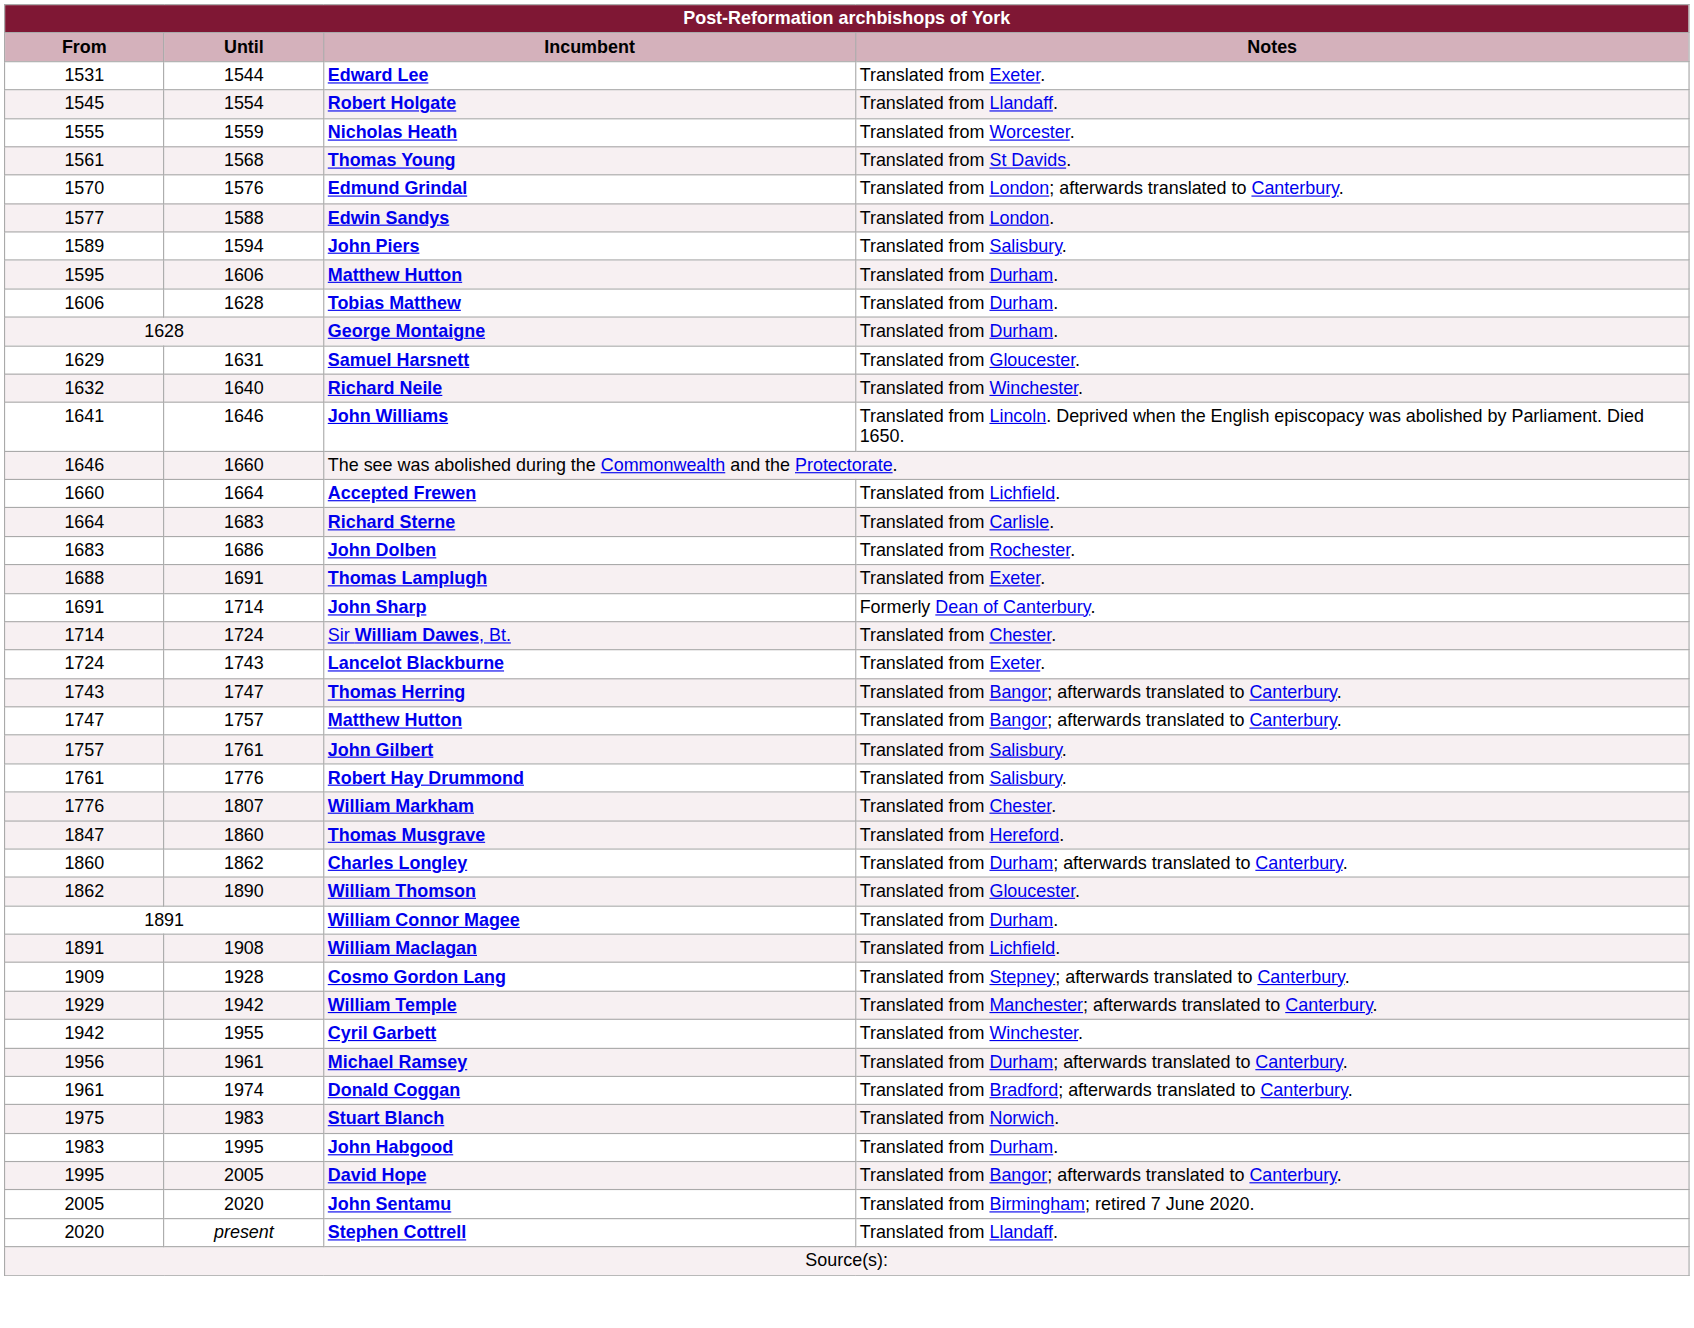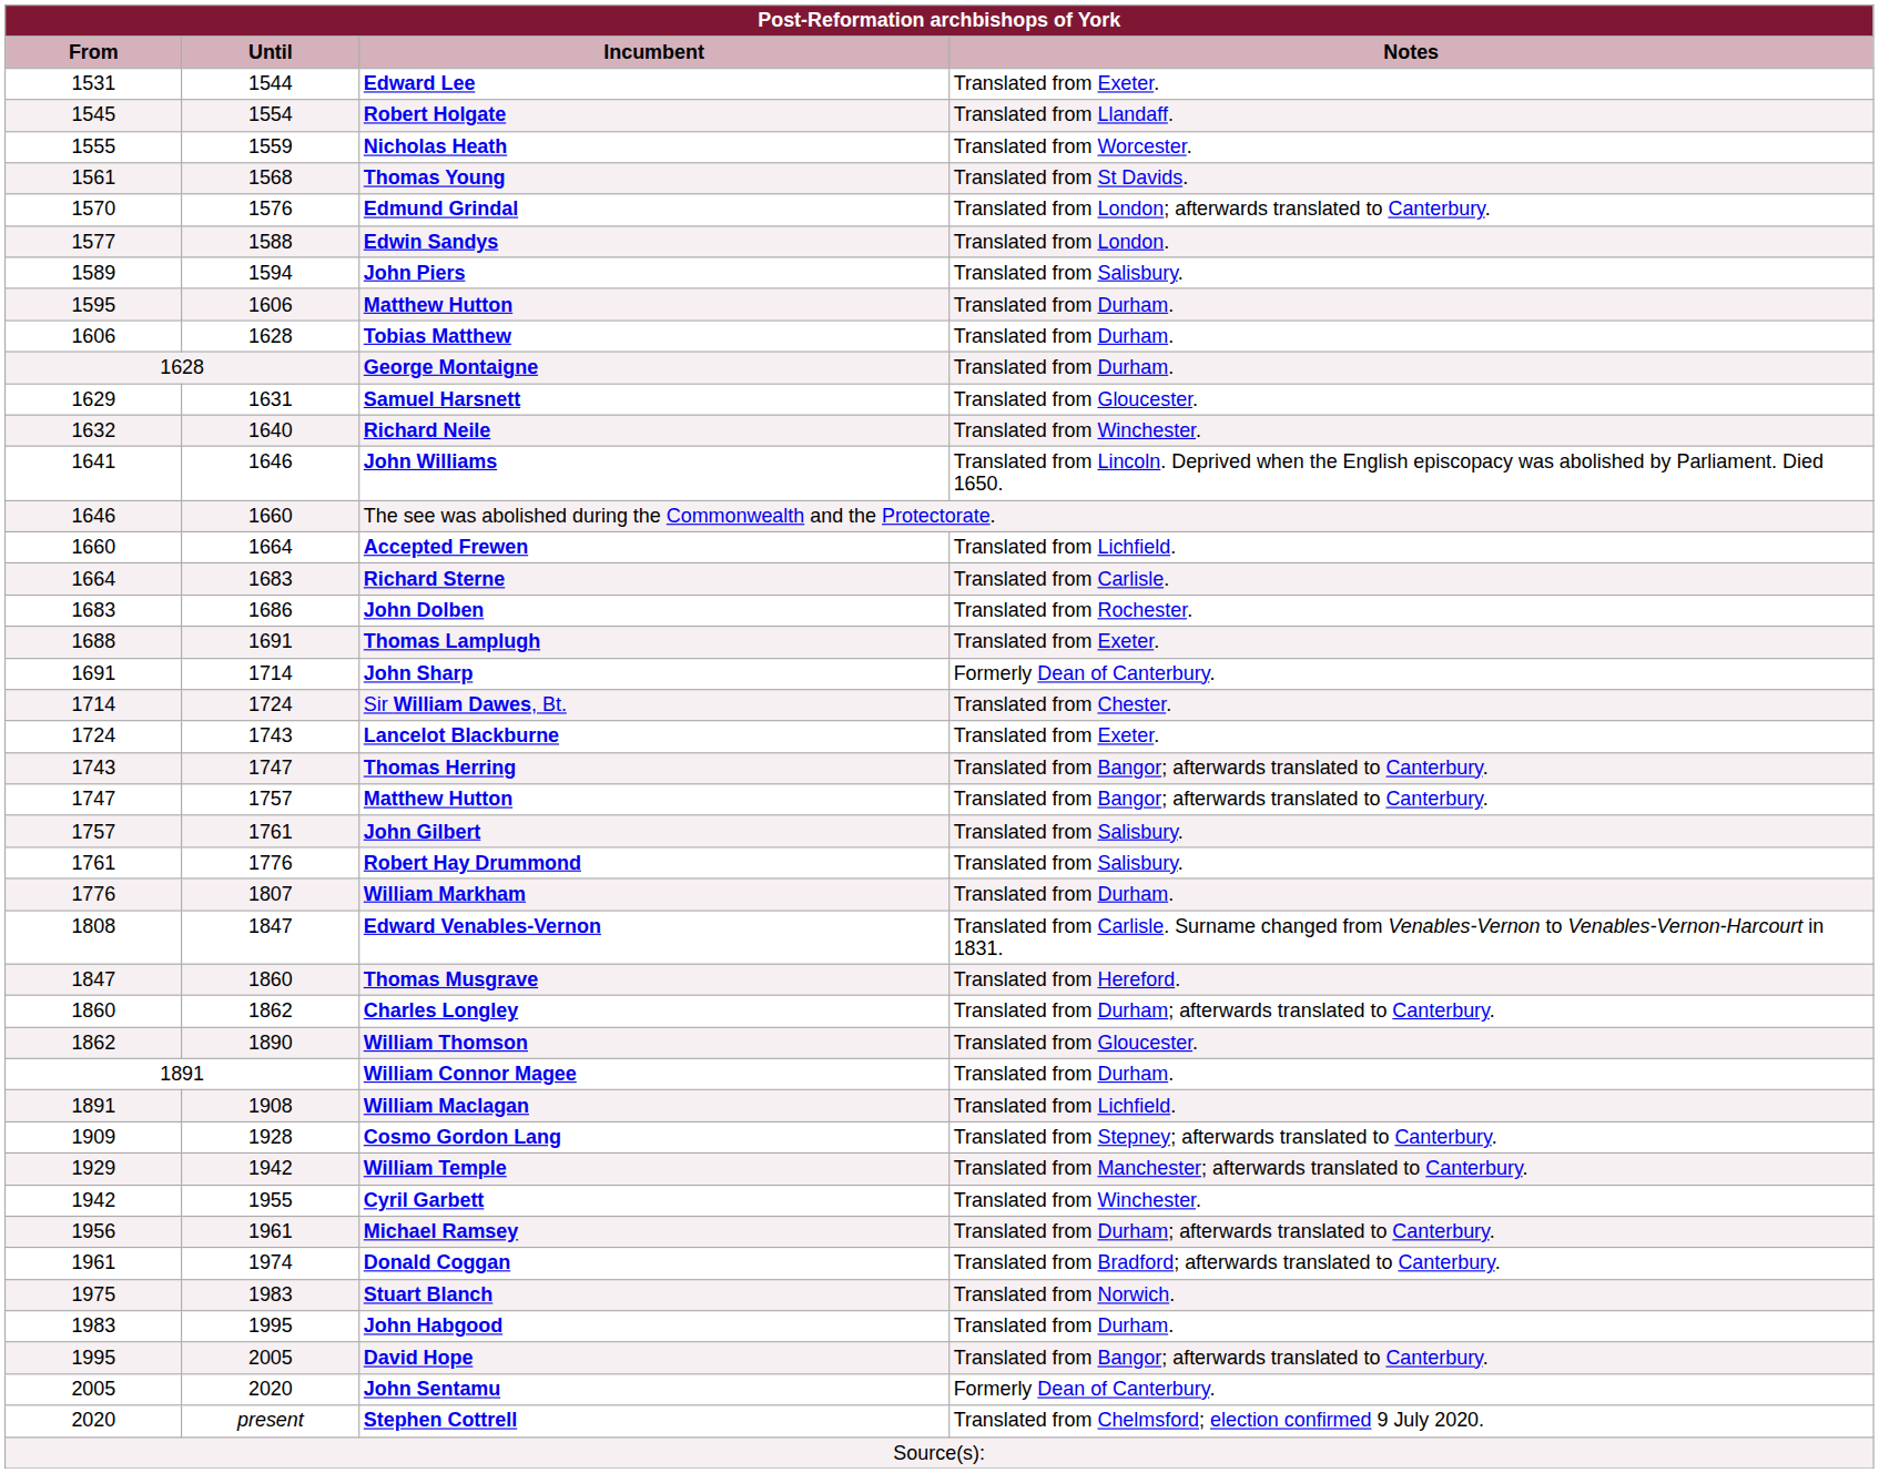 <table class="wikitable" style="width:95%;" border="1" cellpadding="2">
 <tr>
 <th colspan="4" style="background-color: #7F1734; color: white;">Post-Reformation archbishops of York</th>
 </tr>
 <tr>
 <th style="background-color: #D4B1BB; width: 9%;">From</th>
 <th style="background-color: #D4B1BB; width: 9%;">Until</th>
 <th style="background-color: #D4B1BB; width: 30%;">Incumbent</th>
 <th style="background-color: #D4B1BB; width: 47%;">Notes</th>
 </tr>
 <tr valign="top" style="background-color: white;">
 <td style="text-align: center;">1531</td>
 <td style="text-align: center;">1544</td>
 <td> <strong><a href='#'>Edward Lee</a></strong></td>
 <td>Translated from <a href='#'>Exeter</a>.</td>
 </tr>
 <tr valign="top" style="background-color: #F7F0F2;">
 <td style="text-align: center;">1545</td>
 <td style="text-align: center;">1554</td>
 <td> <strong><a href='#'>Robert Holgate</a></strong></td>
 <td>Translated from <a href='#'>Llandaff</a>.</td>
 </tr>
 <tr valign="top" style="background-color: white;">
 <td style="text-align: center;">1555</td>
 <td style="text-align: center;">1559</td>
 <td> <strong><a href='#'>Nicholas Heath</a></strong></td>
 <td>Translated from <a href='#'>Worcester</a>.</td>
 </tr>
 <tr valign="top" style="background-color: #F7F0F2;">
 <td style="text-align: center;">1561</td>
 <td style="text-align: center;">1568</td>
 <td> <strong><a href='#'>Thomas Young</a></strong></td>
 <td>Translated from <a href='#'>St Davids</a>.</td>
 </tr>
 <tr valign="top" style="background-color: white;">
 <td style="text-align: center;">1570</td>
 <td style="text-align: center;">1576</td>
 <td> <strong><a href='#'>Edmund Grindal</a></strong></td>
 <td>Translated from <a href='#'>London</a>; afterwards translated to <a href='#'>Canterbury</a>.</td>
 </tr>
 <tr valign="top" style="background-color: #F7F0F2;">
 <td style="text-align: center;">1577</td>
 <td style="text-align: center;">1588</td>
 <td> <strong><a href='#'>Edwin Sandys</a></strong></td>
 <td>Translated from <a href='#'>London</a>.</td>
 </tr>
 <tr valign="top" style="background-color: white;">
 <td style="text-align: center;">1589</td>
 <td style="text-align: center;">1594</td>
 <td> <strong><a href='#'>John Piers</a></strong></td>
 <td>Translated from <a href='#'>Salisbury</a>.</td>
 </tr>
 <tr valign="top" style="background-color: #F7F0F2;">
 <td style="text-align: center;">1595</td>
 <td style="text-align: center;">1606</td>
 <td> <strong><a href='#'>Matthew Hutton</a></strong></td>
 <td>Translated from <a href='#'>Durham</a>.</td>
 </tr>
 <tr valign="top" style="background-color: white;">
 <td style="text-align: center;">1606</td>
 <td style="text-align: center;">1628</td>
 <td> <strong><a href='#'>Tobias Matthew</a></strong></td>
 <td>Translated from <a href='#'>Durham</a>.</td>
 </tr>
 <tr valign="top" style="background-color: #F7F0F2;">
 <td colspan="2" style="text-align: center;">1628</td>
 <td> <strong><a href='#'>George Montaigne</a></strong></td>
 <td>Translated from <a href='#'>Durham</a>.</td>
 </tr>
 <tr valign="top" style="background-color: white;">
 <td style="text-align: center;">1629</td>
 <td style="text-align: center;">1631</td>
 <td> <strong><a href='#'>Samuel Harsnett</a></strong></td>
 <td>Translated from <a href='#'>Gloucester</a>.</td>
 </tr>
 <tr valign="top" style="background-color: #F7F0F2;">
 <td style="text-align: center;">1632</td>
 <td style="text-align: center;">1640</td>
 <td> <strong><a href='#'>Richard Neile</a></strong></td>
 <td>Translated from <a href='#'>Winchester</a>.</td>
 </tr>
 <tr valign="top" style="background-color: white;">
 <td style="text-align: center;">1641</td>
 <td style="text-align: center;">1646</td>
 <td> <strong><a href='#'>John Williams</a></strong></td>
 <td>Translated from <a href='#'>Lincoln</a>. Deprived when the English episcopacy was abolished by Parliament. Died 1650.</td>
 </tr>
 <tr valign="top" style="background-color: #F7F0F2;">
 <td style="text-align: center;">1646</td>
 <td style="text-align: center;">1660</td>
 <td colspan="2">The see was abolished during the <a href='#'>Commonwealth</a> and the <a href='#'>Protectorate</a>.</td>
 </tr>
 <tr valign="top" style="background-color: white;">
 <td style="text-align: center;">1660</td>
 <td style="text-align: center;">1664</td>
 <td> <strong><a href='#'>Accepted Frewen</a></strong></td>
 <td>Translated from <a href='#'>Lichfield</a>.</td>
 </tr>
 <tr valign="top" style="background-color: #F7F0F2;">
 <td style="text-align: center;">1664</td>
 <td style="text-align: center;">1683</td>
 <td> <strong><a href='#'>Richard Sterne</a></strong></td>
 <td>Translated from <a href='#'>Carlisle</a>.</td>
 </tr>
 <tr valign="top" style="background-color: white;">
 <td style="text-align: center;">1683</td>
 <td style="text-align: center;">1686</td>
 <td> <strong><a href='#'>John Dolben</a></strong></td>
 <td>Translated from <a href='#'>Rochester</a>.</td>
 </tr>
 <tr valign="top" style="background-color: #F7F0F2;">
 <td style="text-align: center;">1688</td>
 <td style="text-align: center;">1691</td>
 <td> <strong><a href='#'>Thomas Lamplugh</a></strong></td>
 <td>Translated from <a href='#'>Exeter</a>.</td>
 </tr>
 <tr valign="top" style="background-color: white;">
 <td style="text-align: center;">1691</td>
 <td style="text-align: center;">1714</td>
 <td> <strong><a href='#'>John Sharp</a></strong></td>
 <td>Formerly <a href='#'>Dean of Canterbury</a>.</td>
 </tr>
 <tr valign="top" style="background-color: #F7F0F2;">
 <td style="text-align: center;">1714</td>
 <td style="text-align: center;">1724</td>
 <td> <a href='#'>Sir <strong>William Dawes</strong>, Bt.</a></td>
 <td>Translated from <a href='#'>Chester</a>.</td>
 </tr>
 <tr valign="top" style="background-color: white;">
 <td style="text-align: center;">1724</td>
 <td style="text-align: center;">1743</td>
 <td> <strong><a href='#'>Lancelot Blackburne</a></strong></td>
 <td>Translated from <a href='#'>Exeter</a>.</td>
 </tr>
 <tr valign="top" style="background-color: #F7F0F2;">
 <td style="text-align: center;">1743</td>
 <td style="text-align: center;">1747</td>
 <td> <strong><a href='#'>Thomas Herring</a></strong></td>
 <td>Translated from <a href='#'>Bangor</a>; afterwards translated to <a href='#'>Canterbury</a>.</td>
 </tr>
 <tr valign="top" style="background-color: white;">
 <td style="text-align: center;">1747</td>
 <td style="text-align: center;">1757</td>
 <td> <strong><a href='#'>Matthew Hutton</a></strong></td>
 <td>Translated from <a href='#'>Bangor</a>; afterwards translated to <a href='#'>Canterbury</a>.</td>
 </tr>
 <tr valign="top" style="background-color: #F7F0F2;">
 <td style="text-align: center;">1757</td>
 <td style="text-align: center;">1761</td>
 <td> <strong><a href='#'>John Gilbert</a></strong></td>
 <td>Translated from <a href='#'>Salisbury</a>.</td>
 </tr>
 <tr valign="top" style="background-color: white;">
 <td style="text-align: center;">1761</td>
 <td style="text-align: center;">1776</td>
 <td> <strong><a href='#'>Robert Hay Drummond</a></strong></td>
 <td>Translated from <a href='#'>Salisbury</a>.</td>
 </tr>
 <tr valign="top" style="background-color: #F7F0F2;">
 <td style="text-align: center;">1776</td>
 <td style="text-align: center;">1807</td>
 <td> <strong><a href='#'>William Markham</a></strong></td>
-<td>Translated from <a href='#'>Chester</a>.</td>
+<td>Translated from <a href='#'>Durham</a>.</td>
+</tr>
+<tr valign="top" style="background-color: white;">
+<td style="text-align: center;">1808</td>
+<td style="text-align: center;">1847</td>
+<td> <strong><a href='#'>Edward Venables-Vernon</a></strong></td>
+<td>Translated from <a href='#'>Carlisle</a>. Surname changed from <em>Venables-Vernon</em> to <em>Venables-Vernon-Harcourt</em> in 1831.</td>
 </tr>
 <tr valign="top" style="background-color: #F7F0F2;">
 <td style="text-align: center;">1847</td>
 <td style="text-align: center;">1860</td>
 <td> <strong><a href='#'>Thomas Musgrave</a></strong></td>
 <td>Translated from <a href='#'>Hereford</a>.</td>
 </tr>
 <tr valign="top" style="background-color: white;">
 <td style="text-align: center;">1860</td>
 <td style="text-align: center;">1862</td>
 <td> <strong><a href='#'>Charles Longley</a></strong></td>
 <td>Translated from <a href='#'>Durham</a>; afterwards translated to <a href='#'>Canterbury</a>.</td>
 </tr>
 <tr valign="top" style="background-color: #F7F0F2;">
 <td style="text-align: center;">1862</td>
 <td style="text-align: center;">1890</td>
 <td> <strong><a href='#'>William Thomson</a></strong></td>
 <td>Translated from <a href='#'>Gloucester</a>.</td>
 </tr>
 <tr valign="top" style="background-color: white;">
 <td colspan="2" style="text-align: center;">1891</td>
 <td> <strong><a href='#'>William Connor Magee</a></strong></td>
 <td>Translated from <a href='#'>Durham</a>.</td>
 </tr>
 <tr valign="top" style="background-color: #F7F0F2;">
 <td style="text-align: center;">1891</td>
 <td style="text-align: center;">1908<br><em></em></td>
 <td> <strong><a href='#'>William Maclagan</a></strong></td>
 <td>Translated from <a href='#'>Lichfield</a>.</td>
 </tr>
 <tr valign="top" style="background-color: white;">
 <td style="text-align: center;">1909</td>
 <td style="text-align: center;">1928</td>
 <td> <strong><a href='#'>Cosmo Gordon Lang</a></strong></td>
 <td>Translated from <a href='#'>Stepney</a>; afterwards translated to <a href='#'>Canterbury</a>.</td>
 </tr>
 <tr valign="top" style="background-color: #F7F0F2;">
 <td style="text-align: center;">1929</td>
 <td style="text-align: center;">1942</td>
 <td> <strong><a href='#'>William Temple</a></strong></td>
 <td>Translated from <a href='#'>Manchester</a>; afterwards translated to <a href='#'>Canterbury</a>.</td>
 </tr>
 <tr valign="top" style="background-color: white;">
 <td style="text-align: center;">1942</td>
 <td style="text-align: center;">1955<br><em></em></td>
 <td> <strong><a href='#'>Cyril Garbett</a></strong></td>
 <td>Translated from <a href='#'>Winchester</a>.</td>
 </tr>
 <tr valign="top" style="background-color: #F7F0F2;">
 <td style="text-align: center;">1956</td>
 <td style="text-align: center;">1961</td>
 <td> <strong><a href='#'>Michael Ramsey</a></strong></td>
 <td>Translated from <a href='#'>Durham</a>; afterwards translated to <a href='#'>Canterbury</a>.</td>
 </tr>
 <tr valign="top" style="background-color: white;">
 <td style="text-align: center;">1961</td>
 <td style="text-align: center;">1974</td>
 <td> <strong><a href='#'>Donald Coggan</a></strong></td>
 <td>Translated from <a href='#'>Bradford</a>; afterwards translated to <a href='#'>Canterbury</a>.</td>
 </tr>
 <tr valign="top" style="background-color: #F7F0F2;">
 <td style="text-align: center;">1975</td>
 <td style="text-align: center;">1983<br><em></em></td>
 <td> <strong><a href='#'>Stuart Blanch</a></strong></td>
 <td>Translated from <a href='#'>Norwich</a>.</td>
 </tr>
 <tr valign="top" style="background-color: white;">
 <td style="text-align: center;">1983</td>
 <td style="text-align: center;">1995<br><em></em></td>
 <td> <strong><a href='#'>John Habgood</a></strong></td>
 <td>Translated from <a href='#'>Durham</a>.</td>
 </tr>
 <tr valign="top" style="background-color: #F7F0F2;">
 <td style="text-align: center;">1995</td>
 <td style="text-align: center;">2005<br><em></em></td>
 <td> <strong><a href='#'>David Hope</a></strong></td>
 <td>Translated from <a href='#'>Bangor</a>; afterwards translated to <a href='#'>Canterbury</a>.</td>
 </tr>
 <tr valign="top" style="background-color: white;">
 <td style="text-align: center;">2005</td>
 <td style="text-align: center;">2020<br><em></em></td>
 <td> <strong><a href='#'>John Sentamu</a></strong></td>
-<td>Translated from <a href='#'>Birmingham</a>; retired 7 June 2020.</td>
+<td>Formerly <a href='#'>Dean of Canterbury</a>.</td>
 </tr>
 <tr valign="top" style="background-color: white">
 <td style="text-align: center;">2020</td>
 <td style="text-align: center;"><em>present</em></td>
 <td> <strong><a href='#'>Stephen Cottrell</a></strong></td>
-<td>Translated from <a href='#'>Llandaff</a>.</td>
+<td>Translated from <a href='#'>Chelmsford</a>; <a href='#'>election confirmed</a> 9 July 2020.</td>
 </tr>
 <tr valign="top" style="background-color: #F7F0F2;">
 <td colspan="4" style="text-align: center;">Source(s):</td>
 </tr>
 </table>
